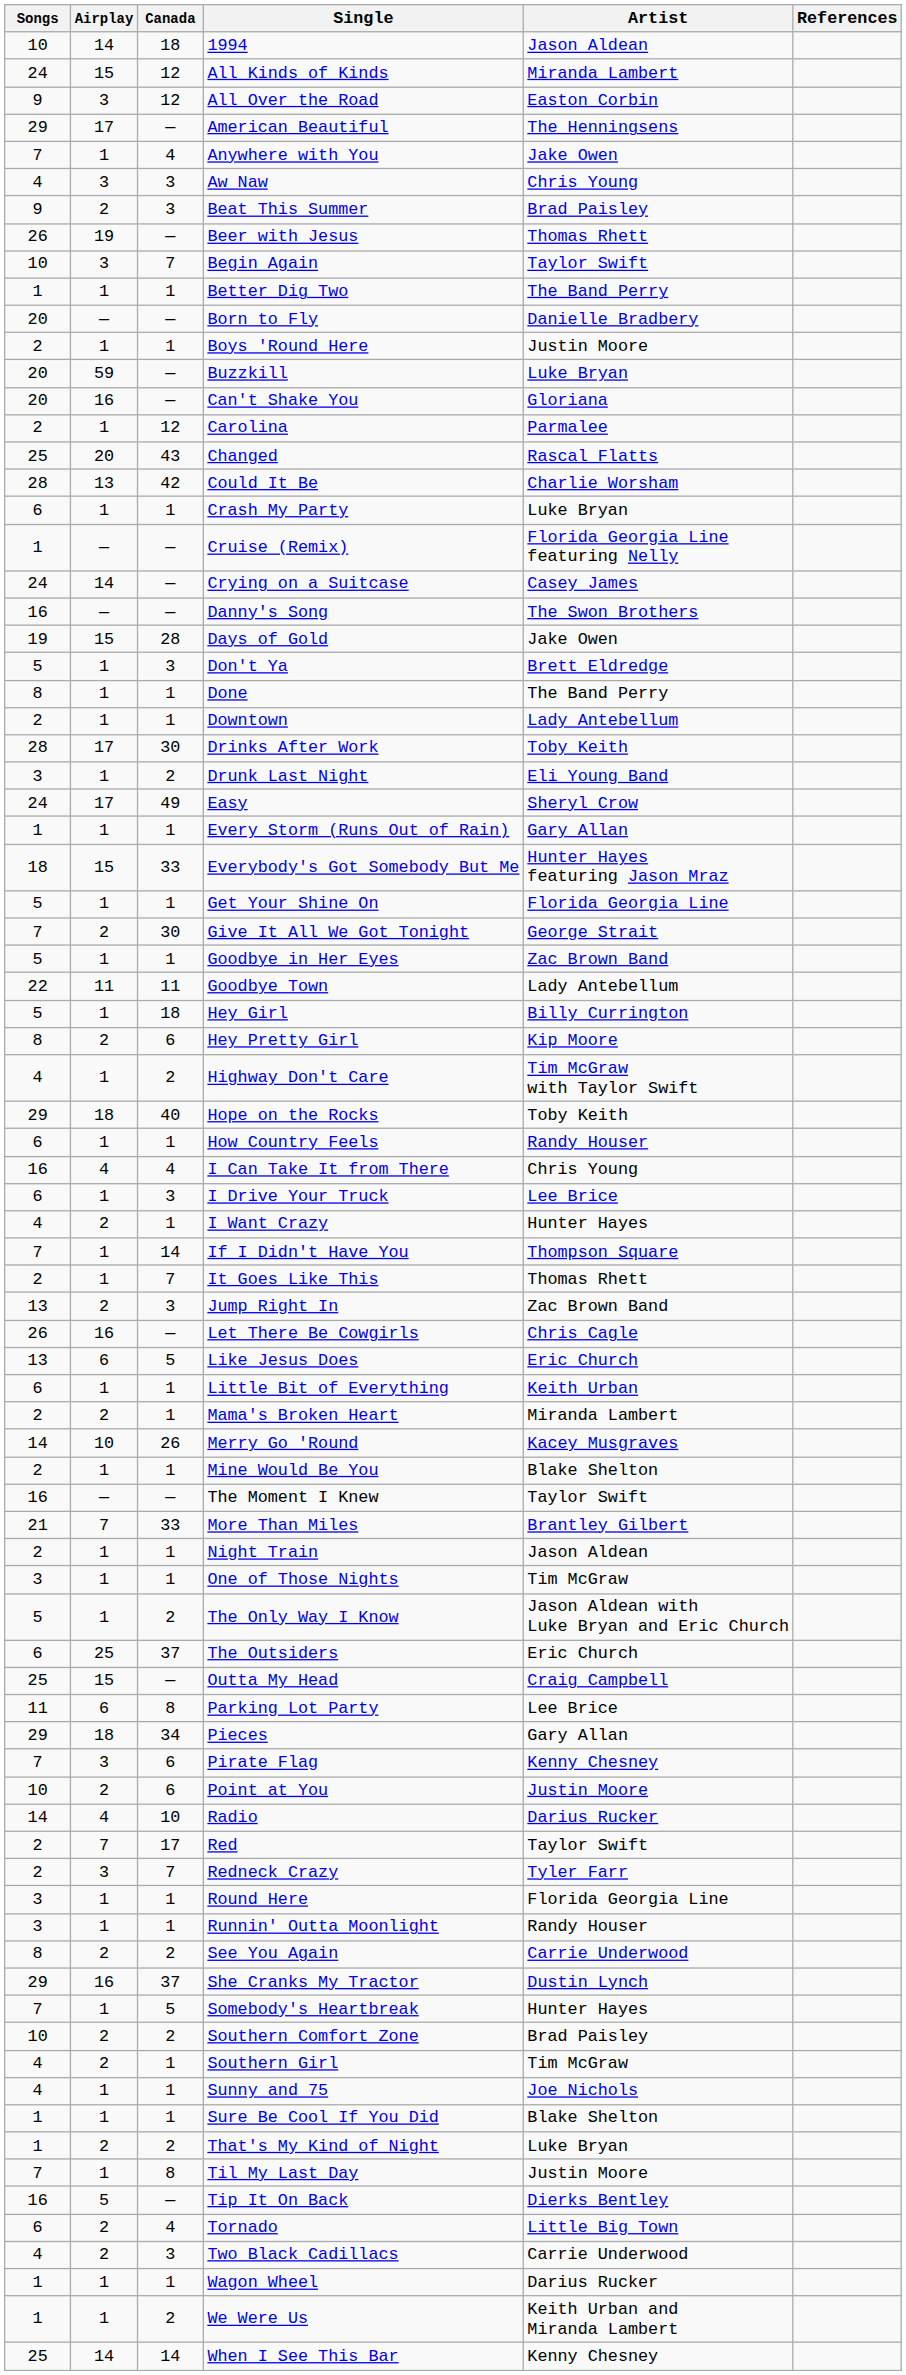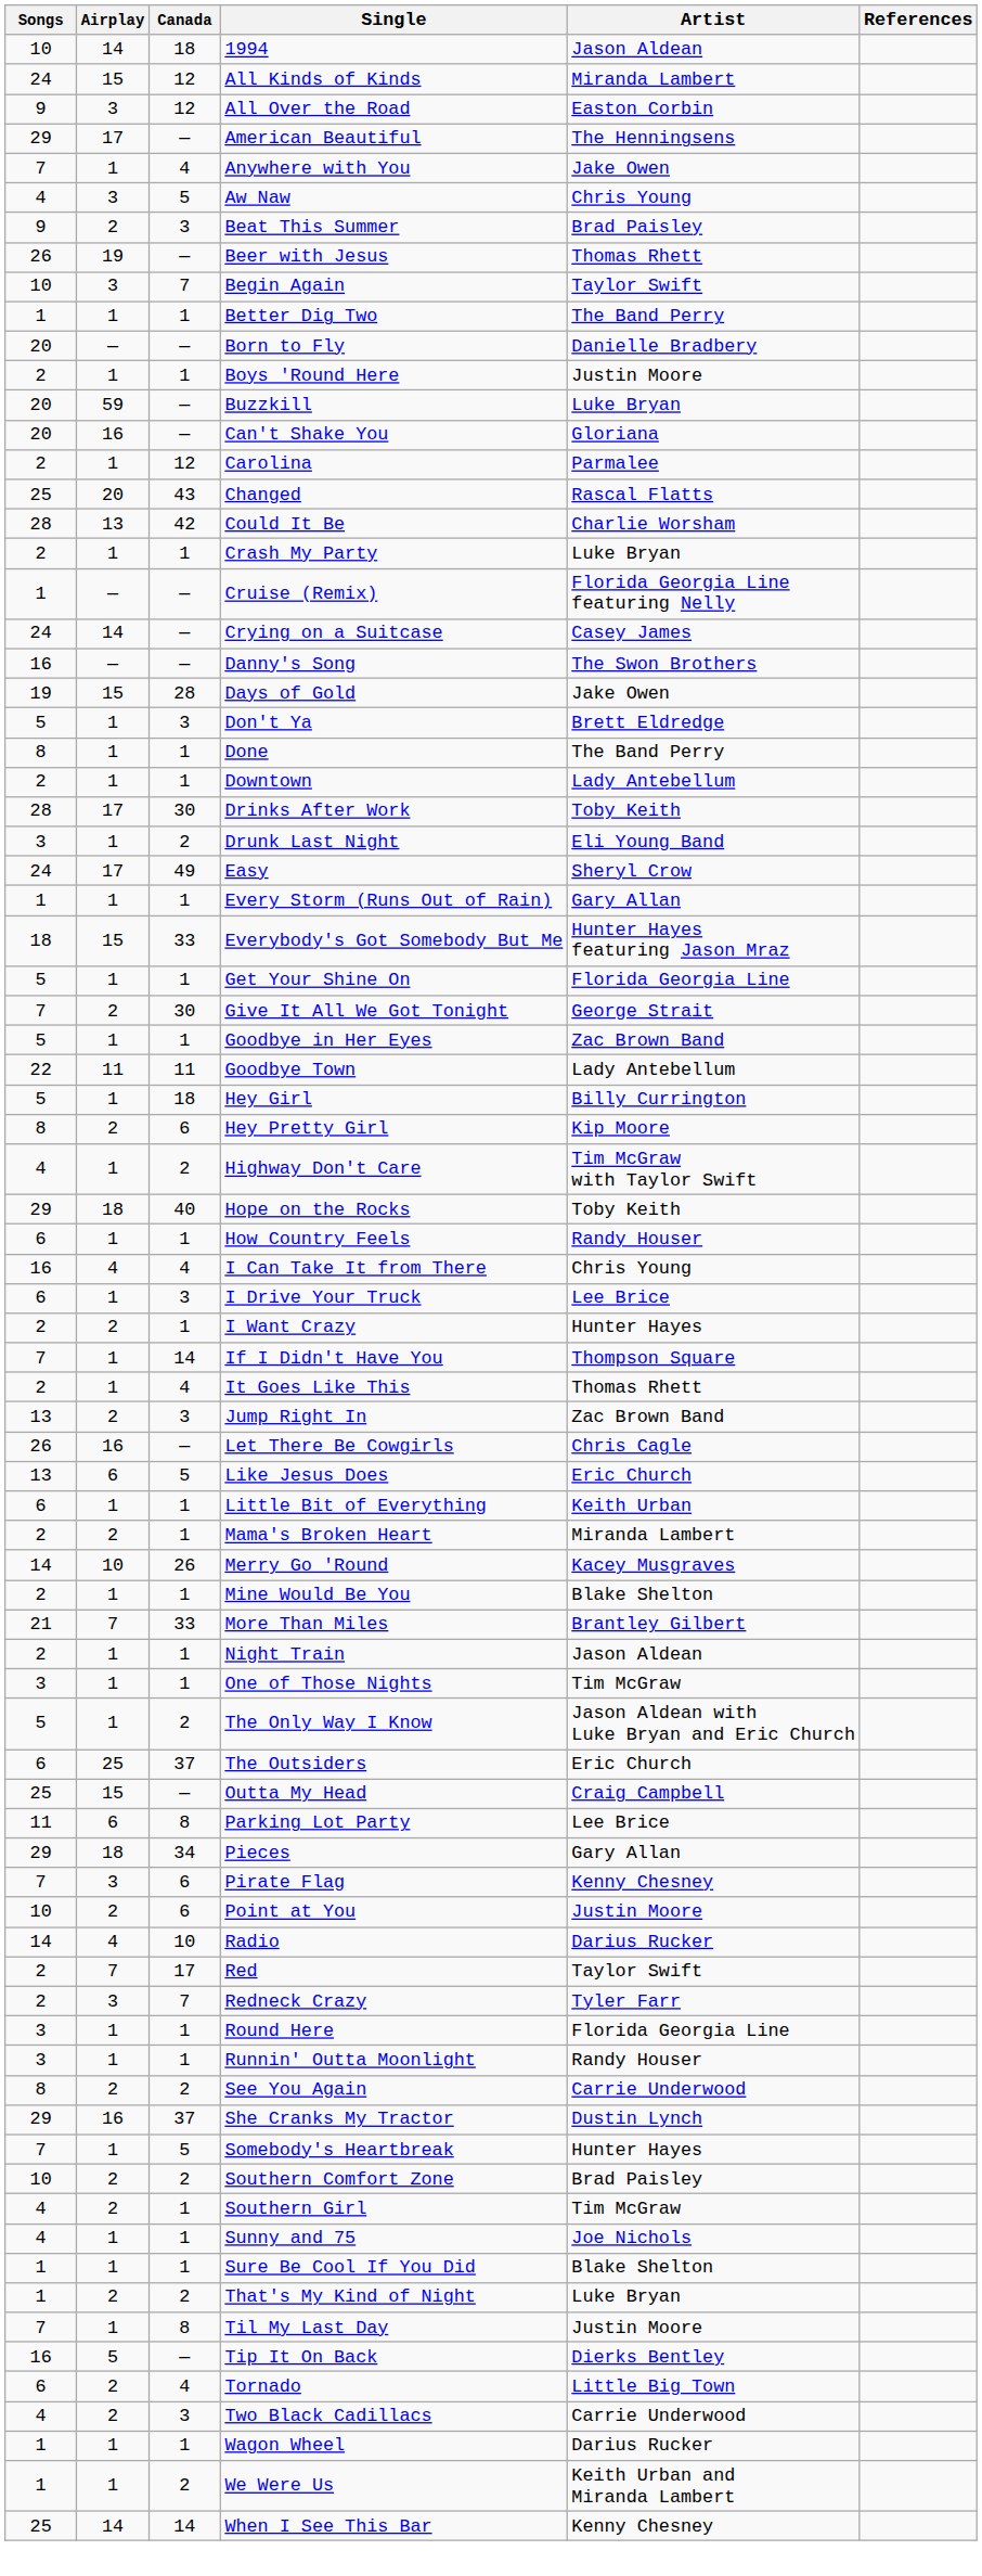 <table class="wikitable sortable">
 <tr>
 <th width=45><small>Songs</small></th>
 <th width=45><small>Airplay</small></th>
 <th width=45><small>Canada</small></th>
 <th width=auto>Single</th>
 <th width=auto>Artist</th>
 <th width=auto>References</th>
 </tr>
 <tr>
 <td align=center>10</td>
 <td align=center>14</td>
 <td align=center>18</td>
 <td><a href='#'>1994</a></td>
 <td><a href='#'>Jason Aldean</a></td>
 <td></td>
 </tr>
 <tr>
 <td align=center>24</td>
 <td align=center>15</td>
 <td align=center>12</td>
 <td><a href='#'>All Kinds of Kinds</a></td>
 <td><a href='#'>Miranda Lambert</a></td>
 <td></td>
 </tr>
 <tr>
 <td align=center>9</td>
 <td align=center>3</td>
 <td align=center>12</td>
 <td><a href='#'>All Over the Road</a></td>
 <td><a href='#'>Easton Corbin</a></td>
 <td></td>
 </tr>
 <tr>
 <td align=center>29</td>
 <td align=center>17</td>
 <td align=center>—</td>
 <td><a href='#'>American Beautiful</a></td>
 <td><a href='#'>The Henningsens</a></td>
 <td></td>
 </tr>
 <tr>
 <td align=center>7</td>
 <td align=center>1</td>
 <td align=center>4</td>
 <td><a href='#'>Anywhere with You</a></td>
 <td><a href='#'>Jake Owen</a></td>
 <td></td>
 </tr>
 <tr>
 <td align=center>4</td>
 <td align=center>3</td>
-<td align=center>3</td>
+<td align=center>5</td>
 <td><a href='#'>Aw Naw</a></td>
 <td><a href='#'>Chris Young</a></td>
 <td></td>
 </tr>
 <tr>
 <td align=center>9</td>
 <td align=center>2</td>
 <td align=center>3</td>
 <td><a href='#'>Beat This Summer</a></td>
 <td><a href='#'>Brad Paisley</a></td>
 <td></td>
 </tr>
 <tr>
 <td align=center>26</td>
 <td align=center>19</td>
 <td align=center>—</td>
 <td><a href='#'>Beer with Jesus</a></td>
 <td><a href='#'>Thomas Rhett</a></td>
 <td></td>
 </tr>
 <tr>
 <td align=center>10</td>
 <td align=center>3</td>
 <td align=center>7</td>
 <td><a href='#'>Begin Again</a></td>
 <td><a href='#'>Taylor Swift</a></td>
 <td></td>
 </tr>
 <tr>
 <td align=center>1</td>
 <td align=center>1</td>
 <td align=center>1</td>
 <td><a href='#'>Better Dig Two</a></td>
 <td><a href='#'>The Band Perry</a></td>
 <td></td>
 </tr>
 <tr>
 <td align=center>20</td>
 <td align=center>—</td>
 <td align=center>—</td>
 <td><a href='#'>Born to Fly</a></td>
 <td><a href='#'>Danielle Bradbery</a></td>
 <td align=center></td>
 </tr>
 <tr>
 <td align=center>2</td>
 <td align=center>1</td>
 <td align=center>1</td>
 <td><a href='#'>Boys 'Round Here</a></td>
 <td>Justin Moore</td>
 <td></td>
 </tr>
 <tr>
 <td align=center>20</td>
 <td align=center>59</td>
 <td align=center>—</td>
 <td><a href='#'>Buzzkill</a></td>
 <td><a href='#'>Luke Bryan</a></td>
 <td></td>
 </tr>
 <tr>
 <td align=center>20</td>
 <td align=center>16</td>
 <td align=center>—</td>
 <td><a href='#'>Can't Shake You</a></td>
 <td><a href='#'>Gloriana</a></td>
 <td></td>
 </tr>
 <tr>
 <td align=center>2</td>
 <td align=center>1</td>
 <td align=center>12</td>
 <td><a href='#'>Carolina</a></td>
 <td><a href='#'>Parmalee</a></td>
 <td></td>
 </tr>
 <tr>
 <td align=center>25</td>
 <td align=center>20</td>
 <td align=center>43</td>
 <td><a href='#'>Changed</a></td>
 <td><a href='#'>Rascal Flatts</a></td>
 <td></td>
 </tr>
 <tr>
 <td align=center>28</td>
 <td align=center>13</td>
 <td align=center>42</td>
 <td><a href='#'>Could It Be</a></td>
 <td><a href='#'>Charlie Worsham</a></td>
 <td></td>
 </tr>
 <tr>
-<td align=center>6</td>
+<td align=center>2</td>
 <td align=center>1</td>
 <td align=center>1</td>
 <td><a href='#'>Crash My Party</a></td>
 <td>Luke Bryan</td>
 <td></td>
 </tr>
 <tr>
 <td align=center>1</td>
 <td align=center>—</td>
 <td align=center>—</td>
 <td><a href='#'>Cruise (Remix)</a></td>
 <td><a href='#'>Florida Georgia Line</a><br>featuring <a href='#'>Nelly</a></td>
 <td></td>
 </tr>
 <tr>
 <td align=center>24</td>
 <td align=center>14</td>
 <td align=center>—</td>
 <td><a href='#'>Crying on a Suitcase</a></td>
 <td><a href='#'>Casey James</a></td>
 <td></td>
 </tr>
 <tr>
 <td align=center>16</td>
 <td align=center>—</td>
 <td align=center>—</td>
 <td><a href='#'>Danny's Song</a></td>
 <td><a href='#'>The Swon Brothers</a></td>
 <td align=center></td>
 </tr>
 <tr>
 <td align=center>19</td>
 <td align=center>15</td>
 <td align=center>28</td>
 <td><a href='#'>Days of Gold</a></td>
 <td>Jake Owen</td>
 <td></td>
 </tr>
 <tr>
 <td align=center>5</td>
 <td align=center>1</td>
 <td align=center>3</td>
 <td><a href='#'>Don't Ya</a></td>
 <td><a href='#'>Brett Eldredge</a></td>
 <td></td>
 </tr>
 <tr>
 <td align=center>8</td>
 <td align=center>1</td>
 <td align=center>1</td>
 <td><a href='#'>Done</a></td>
 <td>The Band Perry</td>
 <td></td>
 </tr>
 <tr>
 <td align=center>2</td>
 <td align=center>1</td>
 <td align=center>1</td>
 <td><a href='#'>Downtown</a></td>
 <td><a href='#'>Lady Antebellum</a></td>
 <td></td>
 </tr>
 <tr>
 <td align=center>28</td>
 <td align=center>17</td>
 <td align=center>30</td>
 <td><a href='#'>Drinks After Work</a></td>
 <td><a href='#'>Toby Keith</a></td>
 <td></td>
 </tr>
 <tr>
 <td align=center>3</td>
 <td align=center>1</td>
 <td align=center>2</td>
 <td><a href='#'>Drunk Last Night</a></td>
 <td><a href='#'>Eli Young Band</a></td>
 <td></td>
 </tr>
 <tr>
 <td align=center>24</td>
 <td align=center>17</td>
 <td align=center>49</td>
 <td><a href='#'>Easy</a></td>
 <td><a href='#'>Sheryl Crow</a></td>
 <td></td>
 </tr>
 <tr>
 <td align=center>1</td>
 <td align=center>1</td>
 <td align=center>1</td>
 <td><a href='#'>Every Storm (Runs Out of Rain)</a></td>
 <td><a href='#'>Gary Allan</a></td>
 <td></td>
 </tr>
 <tr>
 <td align=center>18</td>
 <td align=center>15</td>
 <td align=center>33</td>
 <td><a href='#'>Everybody's Got Somebody But Me</a></td>
 <td><a href='#'>Hunter Hayes</a><br>featuring <a href='#'>Jason Mraz</a></td>
 <td></td>
 </tr>
 <tr>
 <td align=center>5</td>
 <td align=center>1</td>
 <td align=center>1</td>
 <td><a href='#'>Get Your Shine On</a></td>
 <td><a href='#'>Florida Georgia Line</a></td>
 <td></td>
 </tr>
 <tr>
 <td align=center>7</td>
 <td align=center>2</td>
 <td align=center>30</td>
 <td><a href='#'>Give It All We Got Tonight</a></td>
 <td><a href='#'>George Strait</a></td>
 <td></td>
 </tr>
 <tr>
 <td align=center>5</td>
 <td align=center>1</td>
 <td align=center>1</td>
 <td><a href='#'>Goodbye in Her Eyes</a></td>
 <td><a href='#'>Zac Brown Band</a></td>
 <td></td>
 </tr>
 <tr>
 <td align=center>22</td>
 <td align=center>11</td>
 <td align=center>11</td>
 <td><a href='#'>Goodbye Town</a></td>
 <td>Lady Antebellum</td>
 <td></td>
 </tr>
 <tr>
 <td align=center>5</td>
 <td align=center>1</td>
 <td align=center>18</td>
 <td><a href='#'>Hey Girl</a></td>
 <td><a href='#'>Billy Currington</a></td>
 <td></td>
 </tr>
 <tr>
 <td align=center>8</td>
 <td align=center>2</td>
 <td align=center>6</td>
 <td><a href='#'>Hey Pretty Girl</a></td>
 <td><a href='#'>Kip Moore</a></td>
 <td></td>
 </tr>
 <tr>
 <td align=center>4</td>
 <td align=center>1</td>
 <td align=center>2</td>
 <td><a href='#'>Highway Don't Care</a></td>
 <td><a href='#'>Tim McGraw</a><br>with Taylor Swift</td>
 <td></td>
 </tr>
 <tr>
 <td align=center>29</td>
 <td align=center>18</td>
 <td align=center>40</td>
 <td><a href='#'>Hope on the Rocks</a></td>
 <td>Toby Keith</td>
 <td></td>
 </tr>
 <tr>
 <td align=center>6</td>
 <td align=center>1</td>
 <td align=center>1</td>
 <td><a href='#'>How Country Feels</a></td>
 <td><a href='#'>Randy Houser</a></td>
 <td></td>
 </tr>
 <tr>
 <td align=center>16</td>
 <td align=center>4</td>
 <td align=center>4</td>
 <td><a href='#'>I Can Take It from There</a></td>
 <td>Chris Young</td>
 <td></td>
 </tr>
 <tr>
 <td align=center>6</td>
 <td align=center>1</td>
 <td align=center>3</td>
 <td><a href='#'>I Drive Your Truck</a></td>
 <td><a href='#'>Lee Brice</a></td>
 <td></td>
 </tr>
 <tr>
-<td align=center>4</td>
+<td align=center>2</td>
 <td align=center>2</td>
 <td align=center>1</td>
 <td><a href='#'>I Want Crazy</a></td>
 <td>Hunter Hayes</td>
 <td></td>
 </tr>
 <tr>
 <td align=center>7</td>
 <td align=center>1</td>
 <td align=center>14</td>
 <td><a href='#'>If I Didn't Have You</a></td>
 <td><a href='#'>Thompson Square</a></td>
 <td></td>
 </tr>
 <tr>
 <td align=center>2</td>
 <td align=center>1</td>
-<td align=center>7</td>
+<td align=center>4</td>
 <td><a href='#'>It Goes Like This</a></td>
 <td>Thomas Rhett</td>
 <td></td>
 </tr>
 <tr>
 <td align=center>13</td>
 <td align=center>2</td>
 <td align=center>3</td>
 <td><a href='#'>Jump Right In</a></td>
 <td>Zac Brown Band</td>
 <td></td>
 </tr>
 <tr>
 <td align=center>26</td>
 <td align=center>16</td>
 <td align=center>—</td>
 <td><a href='#'>Let There Be Cowgirls</a></td>
 <td><a href='#'>Chris Cagle</a></td>
 <td></td>
 </tr>
 <tr>
 <td align=center>13</td>
 <td align=center>6</td>
 <td align=center>5</td>
 <td><a href='#'>Like Jesus Does</a></td>
 <td><a href='#'>Eric Church</a></td>
 <td></td>
 </tr>
 <tr>
 <td align=center>6</td>
 <td align=center>1</td>
 <td align=center>1</td>
 <td><a href='#'>Little Bit of Everything</a></td>
 <td><a href='#'>Keith Urban</a></td>
 <td></td>
 </tr>
 <tr>
 <td align=center>2</td>
 <td align=center>2</td>
 <td align=center>1</td>
 <td><a href='#'>Mama's Broken Heart</a></td>
 <td>Miranda Lambert</td>
 <td></td>
 </tr>
 <tr>
 <td align=center>14</td>
 <td align=center>10</td>
 <td align=center>26</td>
 <td><a href='#'>Merry Go 'Round</a></td>
 <td><a href='#'>Kacey Musgraves</a></td>
 <td></td>
 </tr>
 <tr>
 <td align=center>2</td>
 <td align=center>1</td>
 <td align=center>1</td>
 <td><a href='#'>Mine Would Be You</a></td>
 <td>Blake Shelton</td>
 <td></td>
-</tr>
-<tr>
-<td align=center>16</td>
-<td align=center>—</td>
-<td align=center>—</td>
-<td>The Moment I Knew</td>
-<td>Taylor Swift</td>
-<td align=center></td>
 </tr>
 <tr>
 <td align=center>21</td>
 <td align=center>7</td>
 <td align=center>33</td>
 <td><a href='#'>More Than Miles</a></td>
 <td><a href='#'>Brantley Gilbert</a></td>
 <td></td>
 </tr>
 <tr>
 <td align=center>2</td>
 <td align=center>1</td>
 <td align=center>1</td>
 <td><a href='#'>Night Train</a></td>
 <td>Jason Aldean</td>
 <td></td>
 </tr>
 <tr>
 <td align=center>3</td>
 <td align=center>1</td>
 <td align=center>1</td>
 <td><a href='#'>One of Those Nights</a></td>
 <td>Tim McGraw</td>
 <td></td>
 </tr>
 <tr>
 <td align=center>5</td>
 <td align=center>1</td>
 <td align=center>2</td>
 <td><a href='#'>The Only Way I Know</a></td>
 <td>Jason Aldean with<br>Luke Bryan and Eric Church</td>
 <td></td>
 </tr>
 <tr>
 <td align=center>6</td>
 <td align=center>25</td>
 <td align=center>37</td>
 <td><a href='#'>The Outsiders</a></td>
 <td>Eric Church</td>
 <td></td>
 </tr>
 <tr>
 <td align=center>25</td>
 <td align=center>15</td>
 <td align=center>—</td>
 <td><a href='#'>Outta My Head</a></td>
 <td><a href='#'>Craig Campbell</a></td>
 <td></td>
 </tr>
 <tr>
 <td align=center>11</td>
 <td align=center>6</td>
 <td align=center>8</td>
 <td><a href='#'>Parking Lot Party</a></td>
 <td>Lee Brice</td>
 <td></td>
 </tr>
 <tr>
 <td align=center>29</td>
 <td align=center>18</td>
 <td align=center>34</td>
 <td><a href='#'>Pieces</a></td>
 <td>Gary Allan</td>
 <td></td>
 </tr>
 <tr>
 <td align=center>7</td>
 <td align=center>3</td>
 <td align=center>6</td>
 <td><a href='#'>Pirate Flag</a></td>
 <td><a href='#'>Kenny Chesney</a></td>
 <td></td>
 </tr>
 <tr>
 <td align=center>10</td>
 <td align=center>2</td>
 <td align=center>6</td>
 <td><a href='#'>Point at You</a></td>
 <td><a href='#'>Justin Moore</a></td>
 <td></td>
 </tr>
 <tr>
 <td align=center>14</td>
 <td align=center>4</td>
 <td align=center>10</td>
 <td><a href='#'>Radio</a></td>
 <td><a href='#'>Darius Rucker</a></td>
 <td></td>
 </tr>
 <tr>
 <td align=center>2</td>
 <td align=center>7</td>
 <td align=center>17</td>
 <td><a href='#'>Red</a></td>
 <td>Taylor Swift</td>
 <td></td>
 </tr>
 <tr>
 <td align=center>2</td>
 <td align=center>3</td>
 <td align=center>7</td>
 <td><a href='#'>Redneck Crazy</a></td>
 <td><a href='#'>Tyler Farr</a></td>
 <td></td>
 </tr>
 <tr>
 <td align=center>3</td>
 <td align=center>1</td>
 <td align=center>1</td>
 <td><a href='#'>Round Here</a></td>
 <td>Florida Georgia Line</td>
 <td></td>
 </tr>
 <tr>
 <td align=center>3</td>
 <td align=center>1</td>
 <td align=center>1</td>
 <td><a href='#'>Runnin' Outta Moonlight</a></td>
 <td>Randy Houser</td>
 <td></td>
 </tr>
 <tr>
 <td align=center>8</td>
 <td align=center>2</td>
 <td align=center>2</td>
 <td><a href='#'>See You Again</a></td>
 <td><a href='#'>Carrie Underwood</a></td>
 <td></td>
 </tr>
 <tr>
 <td align=center>29</td>
 <td align=center>16</td>
 <td align=center>37</td>
 <td><a href='#'>She Cranks My Tractor</a></td>
 <td><a href='#'>Dustin Lynch</a></td>
 <td></td>
 </tr>
 <tr>
 <td align=center>7</td>
 <td align=center>1</td>
 <td align=center>5</td>
 <td><a href='#'>Somebody's Heartbreak</a></td>
 <td>Hunter Hayes</td>
 <td></td>
 </tr>
 <tr>
 <td align=center>10</td>
 <td align=center>2</td>
 <td align=center>2</td>
 <td><a href='#'>Southern Comfort Zone</a></td>
 <td>Brad Paisley</td>
 <td></td>
 </tr>
 <tr>
 <td align=center>4</td>
 <td align=center>2</td>
 <td align=center>1</td>
 <td><a href='#'>Southern Girl</a></td>
 <td>Tim McGraw</td>
 <td></td>
 </tr>
 <tr>
 <td align=center>4</td>
 <td align=center>1</td>
 <td align=center>1</td>
 <td><a href='#'>Sunny and 75</a></td>
 <td><a href='#'>Joe Nichols</a></td>
 <td></td>
 </tr>
 <tr>
 <td align=center>1</td>
 <td align=center>1</td>
 <td align=center>1</td>
 <td><a href='#'>Sure Be Cool If You Did</a></td>
 <td>Blake Shelton</td>
 <td></td>
 </tr>
 <tr>
 <td align=center>1</td>
 <td align=center>2</td>
 <td align=center>2</td>
 <td><a href='#'>That's My Kind of Night</a></td>
 <td>Luke Bryan</td>
 <td></td>
 </tr>
 <tr>
 <td align=center>7</td>
 <td align=center>1</td>
 <td align=center>8</td>
 <td><a href='#'>Til My Last Day</a></td>
 <td>Justin Moore</td>
 <td></td>
 </tr>
 <tr>
 <td align=center>16</td>
 <td align=center>5</td>
 <td align=center>—</td>
 <td><a href='#'>Tip It On Back</a></td>
 <td><a href='#'>Dierks Bentley</a></td>
 <td></td>
 </tr>
 <tr>
 <td align=center>6</td>
 <td align=center>2</td>
 <td align=center>4</td>
 <td><a href='#'>Tornado</a></td>
 <td><a href='#'>Little Big Town</a></td>
 <td></td>
 </tr>
 <tr>
 <td align=center>4</td>
 <td align=center>2</td>
 <td align=center>3</td>
 <td><a href='#'>Two Black Cadillacs</a></td>
 <td>Carrie Underwood</td>
 <td></td>
 </tr>
 <tr>
 <td align=center>1</td>
 <td align=center>1</td>
 <td align=center>1</td>
 <td><a href='#'>Wagon Wheel</a></td>
 <td>Darius Rucker</td>
 <td></td>
 </tr>
 <tr>
 <td align=center>1</td>
 <td align=center>1</td>
 <td align=center>2</td>
 <td><a href='#'>We Were Us</a></td>
 <td>Keith Urban and<br>Miranda Lambert</td>
 <td></td>
 </tr>
 <tr>
 <td align=center>25</td>
 <td align=center>14</td>
 <td align=center>14</td>
 <td><a href='#'>When I See This Bar</a></td>
 <td>Kenny Chesney</td>
 <td></td>
 </tr>
 </table>
